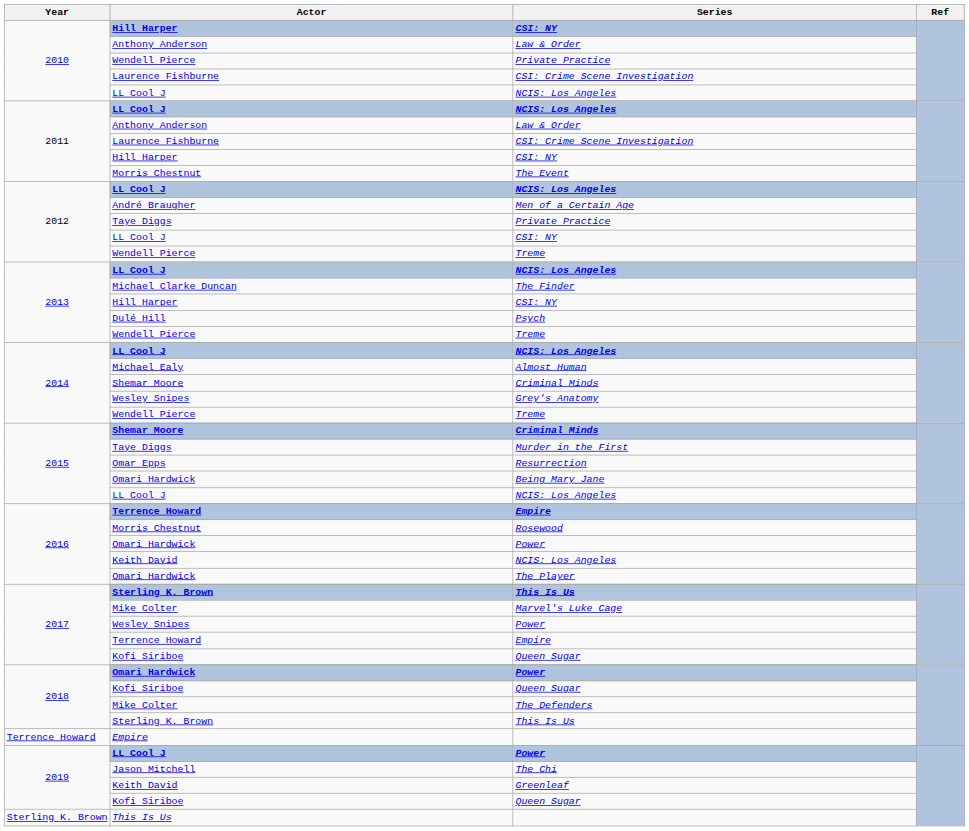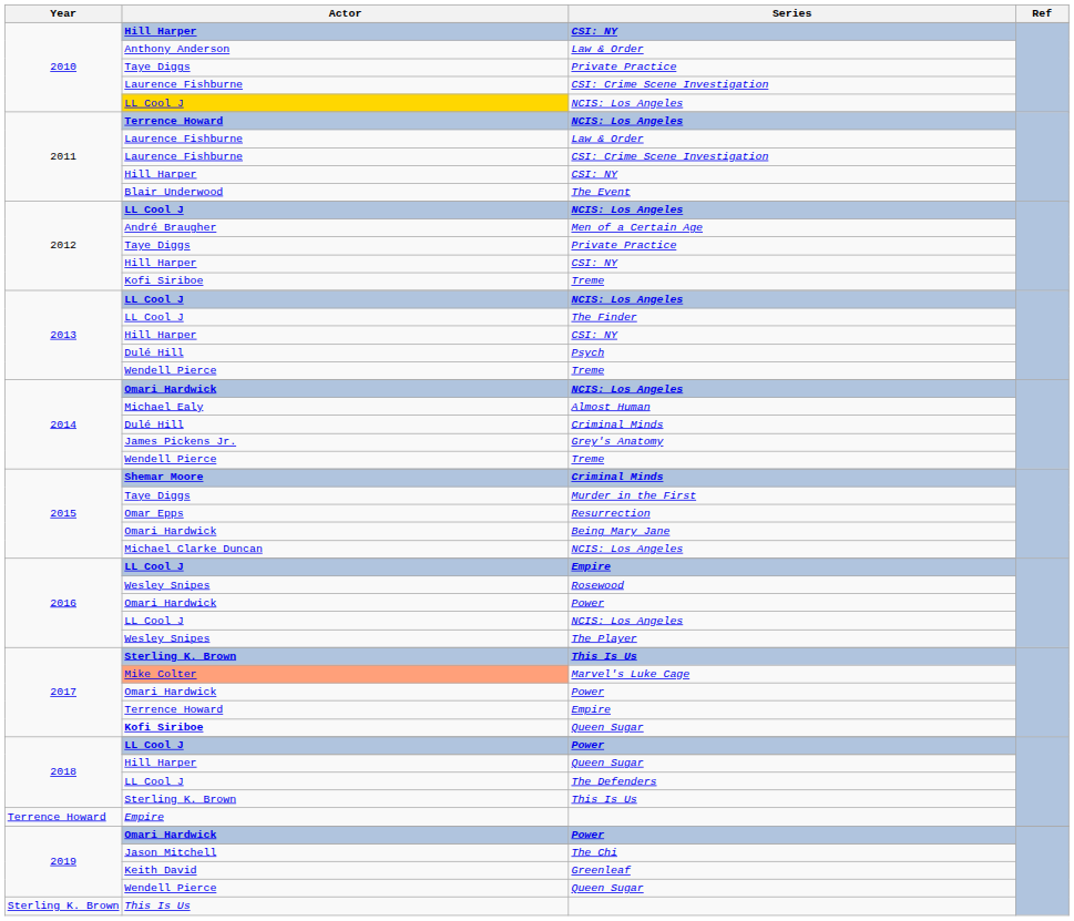 <table class="wikitable" style="width:100%;">
 <tr style="background:#bebebe;">
 <th style="width:11%;">Year</th>
 <th style="width:42%;">Actor</th>
 <th style="width:42%;">Series</th>
 <th style="width:5%;">Ref</th>
 </tr>
 <tr>
 <td rowspan="6" align="center"><a href='#'>2010</a></td>
 </tr>
 <tr style="background:#B0C4DE">
 <td><strong><a href='#'>Hill Harper</a></strong></td>
 <td><strong><em><a href='#'>CSI: NY</a></em></strong></td>
 <td rowspan="6" align="center"></td>
 </tr>
 <tr>
 <td><a href='#'>Anthony Anderson</a></td>
 <td><em><a href='#'>Law & Order</a></em></td>
 </tr>
 <tr>
-<td><a href='#'>Wendell Pierce</a></td>
+<td><a href='#'>Taye Diggs</a></td>
 <td><em><a href='#'>Private Practice</a></em></td>
 </tr>
 <tr>
 <td><a href='#'>Laurence Fishburne</a></td>
 <td><em><a href='#'>CSI: Crime Scene Investigation</a></em></td>
 </tr>
 <tr>
-<td><a href='#'>LL Cool J</a></td>
+<td style="background: gold;"><a href='#'>LL Cool J</a></td>
 <td><em><a href='#'>NCIS: Los Angeles</a></em></td>
 </tr>
 <tr>
 <td rowspan="6" align="center">2011</td>
 </tr>
 <tr style="background:#B0C4DE">
-<td><strong><a href='#'>LL Cool J</a></strong></td>
+<td><strong><a href='#'>Terrence Howard</a></strong></td>
 <td><strong><em><a href='#'>NCIS: Los Angeles</a></em></strong></td>
 <td rowspan="6" align="center"></td>
 </tr>
 <tr>
-<td><a href='#'>Anthony Anderson</a></td>
+<td><a href='#'>Laurence Fishburne</a></td>
 <td><em><a href='#'>Law & Order</a></em></td>
 </tr>
 <tr>
 <td><a href='#'>Laurence Fishburne</a></td>
 <td><em><a href='#'>CSI: Crime Scene Investigation</a></em></td>
 </tr>
 <tr>
 <td><a href='#'>Hill Harper</a></td>
 <td><em><a href='#'>CSI: NY</a></em></td>
 </tr>
 <tr>
-<td><a href='#'>Morris Chestnut</a></td>
+<td><a href='#'>Blair Underwood</a></td>
 <td><em><a href='#'>The Event</a></em></td>
 </tr>
 <tr>
 <td rowspan="6" align="center">2012</td>
 </tr>
 <tr style="background:#B0C4DE">
 <td><strong><a href='#'>LL Cool J</a></strong></td>
 <td><strong><em><a href='#'>NCIS: Los Angeles</a></em></strong></td>
 <td rowspan="6" align="center"></td>
 </tr>
 <tr>
 <td><a href='#'>André Braugher</a></td>
 <td><em><a href='#'>Men of a Certain Age</a></em></td>
 </tr>
 <tr>
 <td><a href='#'>Taye Diggs</a></td>
 <td><em><a href='#'>Private Practice</a></em></td>
 </tr>
 <tr>
-<td><a href='#'>LL Cool J</a></td>
+<td><a href='#'>Hill Harper</a></td>
 <td><em><a href='#'>CSI: NY</a></em></td>
 </tr>
 <tr>
-<td><a href='#'>Wendell Pierce</a></td>
+<td><a href='#'>Kofi Siriboe</a></td>
 <td><em><a href='#'>Treme</a></em></td>
 </tr>
 <tr>
 <td rowspan="6" align="center"><a href='#'>2013</a></td>
 </tr>
 <tr style="background:#B0C4DE">
 <td><strong><a href='#'>LL Cool J</a></strong></td>
 <td><strong><em><a href='#'>NCIS: Los Angeles</a></em></strong></td>
 <td rowspan="6" align="center"></td>
 </tr>
 <tr>
-<td><a href='#'>Michael Clarke Duncan</a></td>
+<td><a href='#'>LL Cool J</a></td>
 <td><em><a href='#'>The Finder</a></em></td>
 </tr>
 <tr>
 <td><a href='#'>Hill Harper</a></td>
 <td><em><a href='#'>CSI: NY</a></em></td>
 </tr>
 <tr>
 <td><a href='#'>Dulé Hill</a></td>
 <td><em><a href='#'>Psych</a></em></td>
 </tr>
 <tr>
 <td><a href='#'>Wendell Pierce</a></td>
 <td><em><a href='#'>Treme</a></em></td>
 </tr>
 <tr>
 <td rowspan="6" align="center"><a href='#'>2014</a></td>
 </tr>
 <tr style="background:#B0C4DE">
-<td><strong><a href='#'>LL Cool J</a></strong></td>
+<td><strong><a href='#'>Omari Hardwick</a></strong></td>
 <td><strong><em><a href='#'>NCIS: Los Angeles</a></em></strong></td>
 <td rowspan="6" align="center"></td>
 </tr>
 <tr>
 <td><a href='#'>Michael Ealy</a></td>
 <td><em><a href='#'>Almost Human</a></em></td>
 </tr>
 <tr>
-<td><a href='#'>Shemar Moore</a></td>
+<td><a href='#'>Dulé Hill</a></td>
 <td><em><a href='#'>Criminal Minds</a></em></td>
 </tr>
 <tr>
-<td><a href='#'>Wesley Snipes</a></td>
+<td><a href='#'>James Pickens Jr.</a></td>
 <td><em><a href='#'>Grey's Anatomy</a></em></td>
 </tr>
 <tr>
 <td><a href='#'>Wendell Pierce</a></td>
 <td><em><a href='#'>Treme</a></em></td>
 </tr>
 <tr>
 <td rowspan="6" align="center"><a href='#'>2015</a></td>
 </tr>
 <tr style="background:#B0C4DE">
 <td><strong><a href='#'>Shemar Moore</a></strong></td>
 <td><strong><em><a href='#'>Criminal Minds</a></em></strong></td>
 <td rowspan="6" align="center"></td>
 </tr>
 <tr>
 <td><a href='#'>Taye Diggs</a></td>
 <td><em><a href='#'>Murder in the First</a></em></td>
 </tr>
 <tr>
 <td><a href='#'>Omar Epps</a></td>
 <td><em><a href='#'>Resurrection</a></em></td>
 </tr>
 <tr>
 <td><a href='#'>Omari Hardwick</a></td>
 <td><em><a href='#'>Being Mary Jane</a></em></td>
 </tr>
 <tr>
-<td><a href='#'>LL Cool J</a></td>
+<td><a href='#'>Michael Clarke Duncan</a></td>
 <td><em><a href='#'>NCIS: Los Angeles</a></em></td>
 </tr>
 <tr>
 <td rowspan="6" align="center"><a href='#'>2016</a></td>
 </tr>
 <tr style="background:#B0C4DE">
-<td><strong><a href='#'>Terrence Howard</a></strong></td>
+<td><strong><a href='#'>LL Cool J</a></strong></td>
 <td><strong><em><a href='#'>Empire</a></em></strong></td>
 <td rowspan="6" align="center"></td>
 </tr>
 <tr>
-<td><a href='#'>Morris Chestnut</a></td>
+<td><a href='#'>Wesley Snipes</a></td>
 <td><em><a href='#'>Rosewood</a></em></td>
 </tr>
 <tr>
 <td><a href='#'>Omari Hardwick</a></td>
 <td><em><a href='#'>Power</a></em></td>
 </tr>
 <tr>
-<td><a href='#'>Keith David</a></td>
+<td><a href='#'>LL Cool J</a></td>
 <td><em><a href='#'>NCIS: Los Angeles</a></em></td>
 </tr>
 <tr>
-<td><a href='#'>Omari Hardwick</a></td>
+<td><a href='#'>Wesley Snipes</a></td>
 <td><em><a href='#'>The Player</a></em></td>
 </tr>
 <tr>
 <td rowspan="6" align="center"><a href='#'>2017</a></td>
 </tr>
 <tr style="background:#B0C4DE">
 <td><strong><a href='#'>Sterling K. Brown</a></strong></td>
 <td><strong><em><a href='#'>This Is Us</a></em></strong></td>
 <td rowspan="6" align="center"></td>
 </tr>
 <tr>
-<td><a href='#'>Mike Colter</a></td>
+<td style="background: lightsalmon;"><a href='#'>Mike Colter</a></td>
 <td><em><a href='#'>Marvel's Luke Cage</a></em></td>
 </tr>
 <tr>
-<td><a href='#'>Wesley Snipes</a></td>
+<td><a href='#'>Omari Hardwick</a></td>
 <td><em><a href='#'>Power</a></em></td>
 </tr>
 <tr>
 <td><a href='#'>Terrence Howard</a></td>
 <td><em><a href='#'>Empire</a></em></td>
 </tr>
 <tr>
-<td><a href='#'>Kofi Siriboe</a></td>
+<td><strong><a href='#'>Kofi Siriboe</a></strong></td>
 <td><em><a href='#'>Queen Sugar</a></em></td>
 </tr>
 <tr>
 <td rowspan="6" align="center"><a href='#'>2018</a></td>
 </tr>
 <tr style="background:#B0C4DE">
-<td><strong><a href='#'>Omari Hardwick</a></strong></td>
+<td><strong><a href='#'>LL Cool J</a></strong></td>
 <td><strong><em><a href='#'>Power</a></em></strong></td>
 <td rowspan="6" align="center"></td>
 </tr>
 <tr>
 </tr>
 <tr>
-<td><a href='#'>Kofi Siriboe</a></td>
+<td><a href='#'>Hill Harper</a></td>
 <td><em><a href='#'>Queen Sugar</a></em></td>
 </tr>
 <tr>
-<td><a href='#'>Mike Colter</a></td>
+<td><a href='#'>LL Cool J</a></td>
 <td><em><a href='#'>The Defenders</a></em></td>
 </tr>
 <tr>
 <td><a href='#'>Sterling K. Brown</a></td>
 <td><em><a href='#'>This Is Us</a></em></td>
 </tr>
 <tr>
 <td><a href='#'>Terrence Howard</a></td>
 <td><em><a href='#'>Empire</a></em></td>
 </tr>
 <tr>
 <td rowspan="6" align="center"><a href='#'>2019</a></td>
 </tr>
 <tr style="background:#B0C4DE">
-<td><strong><a href='#'>LL Cool J</a></strong></td>
+<td><strong><a href='#'>Omari Hardwick</a></strong></td>
 <td><strong><em><a href='#'>Power</a></em></strong></td>
 <td rowspan="6" align="center"></td>
 </tr>
 <tr>
 </tr>
 <tr>
 <td><a href='#'>Jason Mitchell</a></td>
 <td><em><a href='#'>The Chi</a></em></td>
 </tr>
 <tr>
 <td><a href='#'>Keith David</a></td>
 <td><em><a href='#'>Greenleaf</a></em></td>
 </tr>
 <tr>
-<td><a href='#'>Kofi Siriboe</a></td>
+<td><a href='#'>Wendell Pierce</a></td>
 <td><em><a href='#'>Queen Sugar</a></em></td>
 </tr>
 <tr>
 <td><a href='#'>Sterling K. Brown</a></td>
 <td><em><a href='#'>This Is Us</a></em></td>
 </tr>
 </table>
